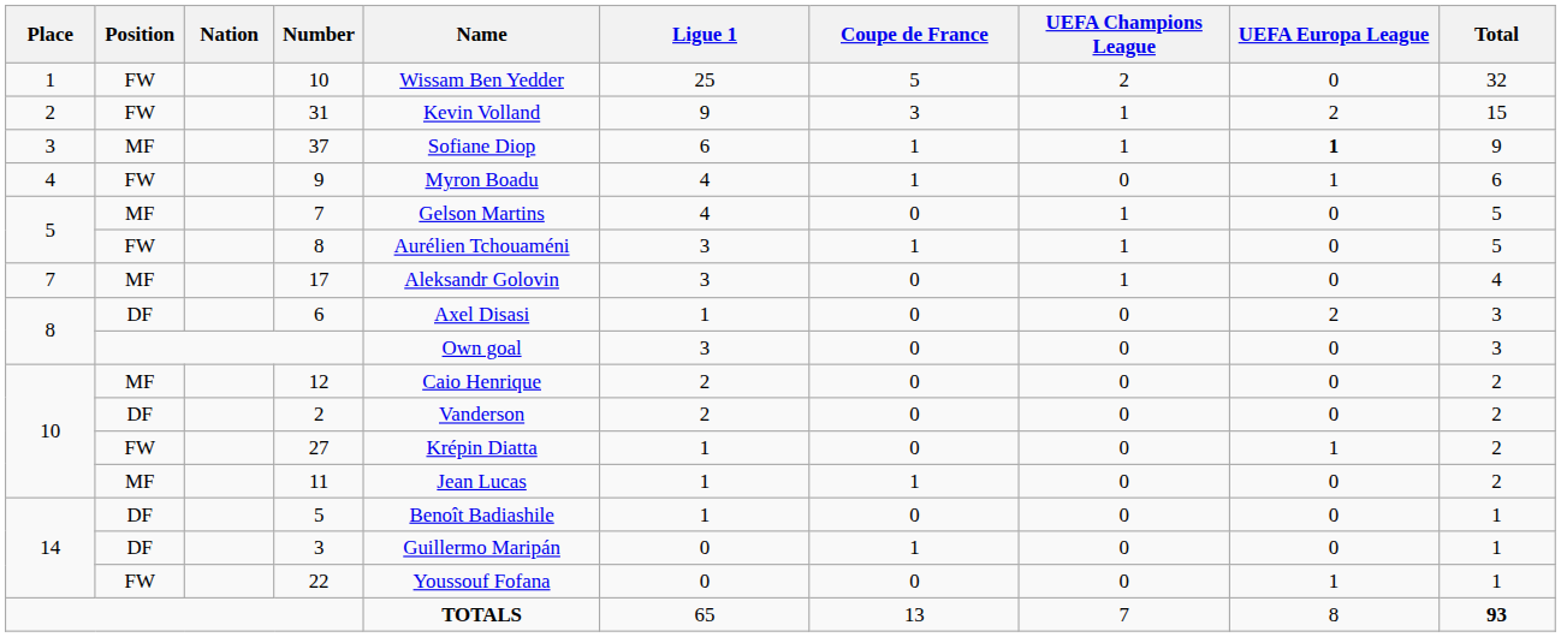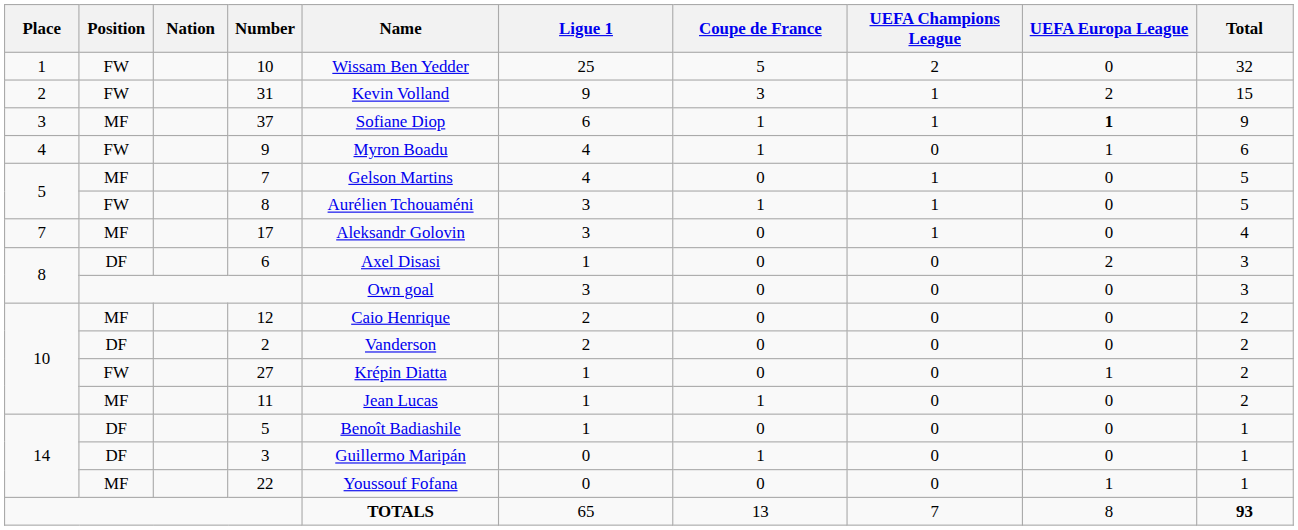 <table class="wikitable" style="font-size: 95%; text-align: center;">
 <tr>
 <th width=60>Place</th>
 <th width=60>Position</th>
 <th width=60>Nation</th>
 <th width=60>Number</th>
 <th width=170>Name</th>
 <th width=150><a href='#'>Ligue 1</a></th>
 <th width=150><a href='#'>Coupe de France</a></th>
 <th width=150><a href='#'>UEFA Champions League</a></th>
 <th width=150><a href='#'>UEFA Europa League</a></th>
 <th width=80>Total</th>
 </tr>
 <tr>
 <td>1</td>
 <td>FW</td>
 <td></td>
 <td>10</td>
 <td><a href='#'>Wissam Ben Yedder</a></td>
 <td>25</td>
 <td>5</td>
 <td>2</td>
 <td>0</td>
 <td>32</td>
 </tr>
 <tr>
 <td>2</td>
 <td>FW</td>
 <td></td>
 <td>31</td>
 <td><a href='#'>Kevin Volland</a></td>
 <td>9</td>
 <td>3</td>
 <td>1</td>
 <td>2</td>
 <td>15</td>
 </tr>
 <tr>
 <td>3</td>
 <td>MF</td>
 <td></td>
 <td>37</td>
 <td><a href='#'>Sofiane Diop</a></td>
 <td>6</td>
 <td>1</td>
 <td>1</td>
 <td><strong>1</strong></td>
 <td>9</td>
 </tr>
 <tr>
 <td>4</td>
 <td>FW</td>
 <td></td>
 <td>9</td>
 <td><a href='#'>Myron Boadu</a></td>
 <td>4</td>
 <td>1</td>
 <td>0</td>
 <td>1</td>
 <td>6</td>
 </tr>
 <tr>
 <td rowspan="2">5</td>
 <td>MF</td>
 <td></td>
 <td>7</td>
 <td><a href='#'>Gelson Martins</a></td>
 <td>4</td>
 <td>0</td>
 <td>1</td>
 <td>0</td>
 <td>5</td>
 </tr>
 <tr>
 <td>FW</td>
 <td></td>
 <td>8</td>
 <td><a href='#'>Aurélien Tchouaméni</a></td>
 <td>3</td>
 <td>1</td>
 <td>1</td>
 <td>0</td>
 <td>5</td>
 </tr>
 <tr>
 <td>7</td>
 <td>MF</td>
 <td></td>
 <td>17</td>
 <td><a href='#'>Aleksandr Golovin</a></td>
 <td>3</td>
 <td>0</td>
 <td>1</td>
 <td>0</td>
 <td>4</td>
 </tr>
 <tr>
 <td rowspan="2">8</td>
 <td>DF</td>
 <td></td>
 <td>6</td>
 <td><a href='#'>Axel Disasi</a></td>
 <td>1</td>
 <td>0</td>
 <td>0</td>
 <td>2</td>
 <td>3</td>
 </tr>
 <tr>
 <td colspan="3"></td>
 <td><a href='#'>Own goal</a></td>
 <td>3</td>
 <td>0</td>
 <td>0</td>
 <td>0</td>
 <td>3</td>
 </tr>
 <tr>
 <td rowspan="4">10</td>
 <td>MF</td>
 <td></td>
 <td>12</td>
 <td><a href='#'>Caio Henrique</a></td>
 <td>2</td>
 <td>0</td>
 <td>0</td>
 <td>0</td>
 <td>2</td>
 </tr>
 <tr>
 <td>DF</td>
 <td></td>
 <td>2</td>
 <td><a href='#'>Vanderson</a></td>
 <td>2</td>
 <td>0</td>
 <td>0</td>
 <td>0</td>
 <td>2</td>
 </tr>
 <tr>
 <td>FW</td>
 <td></td>
 <td>27</td>
 <td><a href='#'>Krépin Diatta</a></td>
 <td>1</td>
 <td>0</td>
 <td>0</td>
 <td>1</td>
 <td>2</td>
 </tr>
 <tr>
 <td>MF</td>
 <td></td>
 <td>11</td>
 <td><a href='#'>Jean Lucas</a></td>
 <td>1</td>
 <td>1</td>
 <td>0</td>
 <td>0</td>
 <td>2</td>
 </tr>
 <tr>
 <td rowspan="3">14</td>
 <td>DF</td>
 <td></td>
 <td>5</td>
 <td><a href='#'>Benoît Badiashile</a></td>
 <td>1</td>
 <td>0</td>
 <td>0</td>
 <td>0</td>
 <td>1</td>
 </tr>
 <tr>
 <td>DF</td>
 <td></td>
 <td>3</td>
 <td><a href='#'>Guillermo Maripán</a></td>
 <td>0</td>
 <td>1</td>
 <td>0</td>
 <td>0</td>
 <td>1</td>
 </tr>
 <tr>
-<td>FW</td>
+<td>MF</td>
 <td></td>
 <td>22</td>
 <td><a href='#'>Youssouf Fofana</a></td>
 <td>0</td>
 <td>0</td>
 <td>0</td>
 <td>1</td>
 <td>1</td>
 </tr>
 <tr>
 <td colspan="4"></td>
 <td><strong>TOTALS</strong></td>
 <td>65</td>
 <td>13</td>
 <td>7</td>
 <td>8</td>
 <td><strong>93</strong></td>
 </tr>
 </table>
